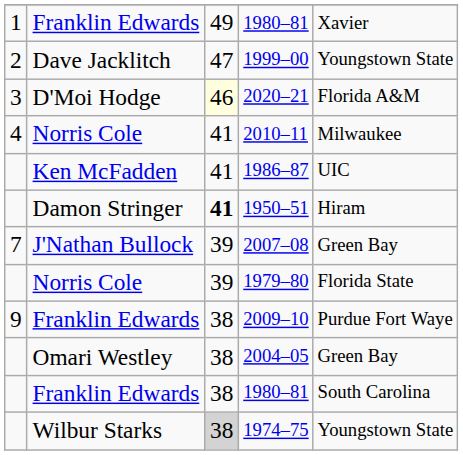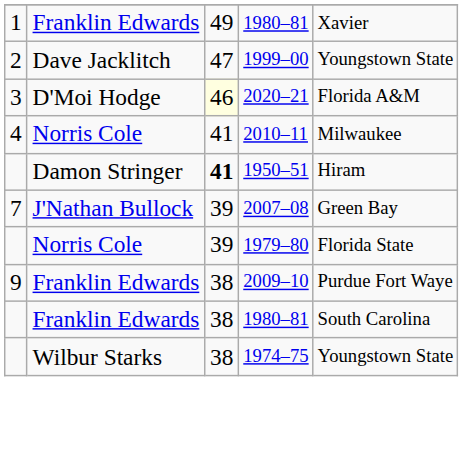 <table class="wikitable">
 <tr>
 </tr>
 <tr>
 <td>1</td>
 <td><a href='#'>Franklin Edwards</a></td>
 <td>49</td>
 <td style="font-size:80%;"><a href='#'>1980–81</a></td>
 <td style="font-size:80%;">Xavier</td>
 </tr>
 <tr>
 <td>2</td>
 <td>Dave Jacklitch</td>
 <td>47</td>
 <td style="font-size:80%;"><a href='#'>1999–00</a></td>
 <td style="font-size:80%;">Youngstown State</td>
 </tr>
 <tr>
 <td>3</td>
 <td>D'Moi Hodge</td>
 <td style="background: lightyellow;">46</td>
 <td style="font-size:80%;"><a href='#'>2020–21</a></td>
 <td style="font-size:80%;">Florida A&M</td>
 </tr>
 <tr>
 <td>4</td>
 <td><a href='#'>Norris Cole</a></td>
 <td>41</td>
 <td style="font-size:80%;"><a href='#'>2010–11</a></td>
 <td style="font-size:80%;">Milwaukee</td>
 </tr>
 <tr>
 <td></td>
-<td><a href='#'>Ken McFadden</a></td>
-<td>41</td>
-<td style="font-size:80%;"><a href='#'>1986–87</a></td>
-<td style="font-size:80%;">UIC</td>
-</tr>
-<tr>
-<td></td>
 <td>Damon Stringer</td>
 <td><strong>41</strong></td>
 <td style="font-size:80%;"><a href='#'>1950–51</a></td>
 <td style="font-size:80%;">Hiram</td>
 </tr>
 <tr>
 <td>7</td>
 <td><a href='#'>J'Nathan Bullock</a></td>
 <td>39</td>
 <td style="font-size:80%;"><a href='#'>2007–08</a></td>
 <td style="font-size:80%;">Green Bay</td>
 </tr>
 <tr>
 <td></td>
 <td><a href='#'>Norris Cole</a></td>
 <td>39</td>
 <td style="font-size:80%;"><a href='#'>1979–80</a></td>
 <td style="font-size:80%;">Florida State</td>
 </tr>
 <tr>
 <td>9</td>
 <td><a href='#'>Franklin Edwards</a></td>
 <td>38</td>
 <td style="font-size:80%;"><a href='#'>2009–10</a></td>
 <td style="font-size:80%;">Purdue Fort Waye</td>
 </tr>
 <tr>
 <td></td>
-<td>Omari Westley</td>
-<td>38</td>
-<td style="font-size:80%;"><a href='#'>2004–05</a></td>
-<td style="font-size:80%;">Green Bay</td>
-</tr>
-<tr>
-<td></td>
 <td><a href='#'>Franklin Edwards</a></td>
 <td>38</td>
 <td style="font-size:80%;"><a href='#'>1980–81</a></td>
 <td style="font-size:80%;">South Carolina</td>
 </tr>
 <tr>
 <td></td>
 <td>Wilbur Starks</td>
-<td style="background: lightgrey;">38</td>
+<td>38</td>
 <td style="font-size:80%;"><a href='#'>1974–75</a></td>
 <td style="font-size:80%;">Youngstown State</td>
 </tr>
 </table>
